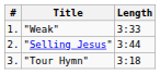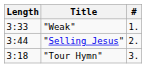 <table class="wikitable">
 <tr>
+<th>Length</th>
+<th>Title</th>
 <th>#</th>
-<th>Title</th>
-<th>Length</th>
 </tr>
 <tr>
+<td>3:33</td>
+<td>"Weak"</td>
 <td>1.</td>
-<td>"Weak"</td>
-<td>3:33</td>
 </tr>
 <tr>
+<td>3:44</td>
+<td>"<a href='#'>Selling Jesus</a>"</td>
 <td>2.</td>
-<td>"<a href='#'>Selling Jesus</a>"</td>
-<td>3:44</td>
 </tr>
 <tr>
+<td>3:18</td>
+<td>"Tour Hymn"</td>
 <td>3.</td>
-<td>"Tour Hymn"</td>
-<td>3:18</td>
 </tr>
 </table>
